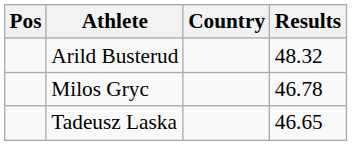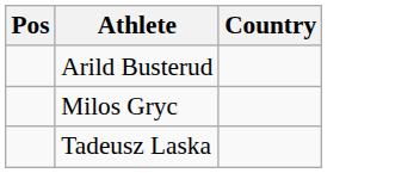 <table class="wikitable">
 <tr>
 <th>Pos</th>
 <th>Athlete</th>
 <th>Country</th>
-<th>Results</th>
 </tr>
 <tr>
 <td align="center"></td>
 <td>Arild Busterud</td>
 <td></td>
-<td>48.32</td>
 </tr>
 <tr>
 <td align="center"></td>
 <td>Milos Gryc</td>
 <td></td>
-<td>46.78</td>
 </tr>
 <tr>
 <td align="center"></td>
 <td>Tadeusz Laska</td>
 <td></td>
-<td>46.65</td>
 </tr>
 </table>
